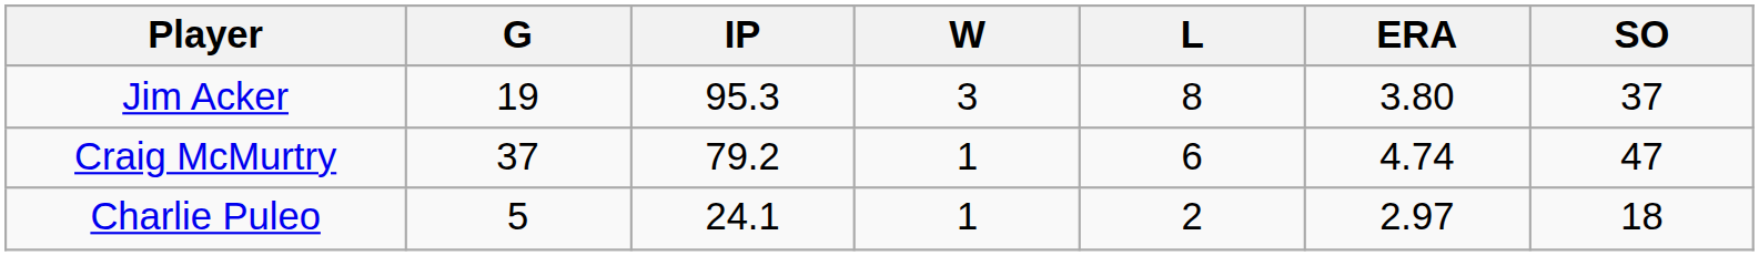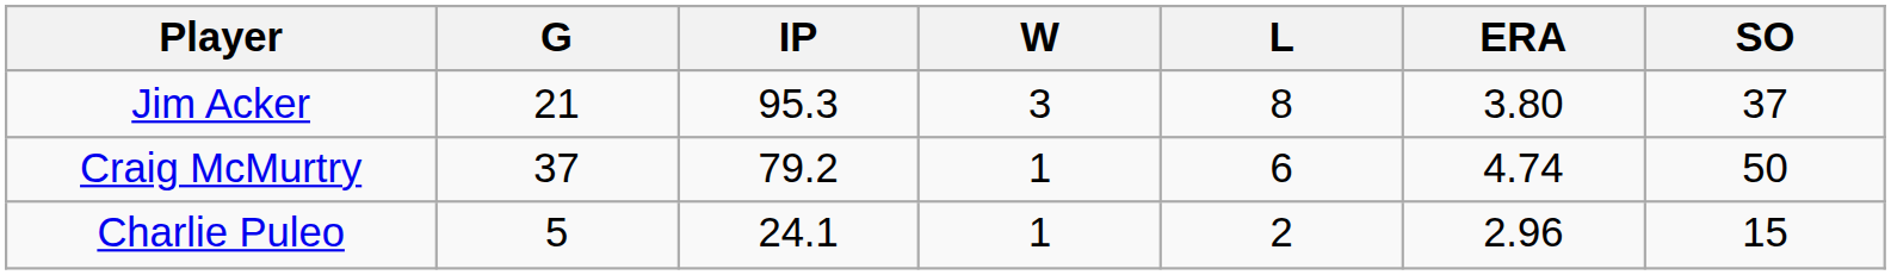 <table class="wikitable sortable">
 <tr>
 <th bgcolor="#DDDDFF" width="16%">Player</th>
 <th bgcolor="#DDDDFF" width="9%">G</th>
 <th bgcolor="#DDDDFF" width="9%">IP</th>
 <th bgcolor="#DDDDFF" width="9%">W</th>
 <th bgcolor="#DDDDFF" width="9%">L</th>
 <th bgcolor="#DDDDFF" width="9%">ERA</th>
 <th bgcolor="#DDDDFF" width="9%">SO</th>
 </tr>
 <tr align="center">
 <td><a href='#'>Jim Acker</a></td>
-<td>19</td>
+<td>21</td>
 <td>95.3</td>
 <td>3</td>
 <td>8</td>
 <td>3.80</td>
 <td>37</td>
 </tr>
 <tr align=center>
 <td><a href='#'>Craig McMurtry</a></td>
 <td>37</td>
 <td>79.2</td>
 <td>1</td>
 <td>6</td>
 <td>4.74</td>
-<td>47</td>
+<td>50</td>
 </tr>
 <tr align=center>
 <td><a href='#'>Charlie Puleo</a></td>
 <td>5</td>
 <td>24.1</td>
 <td>1</td>
 <td>2</td>
-<td>2.97</td>
-<td>18</td>
+<td>2.96</td>
+<td>15</td>
 </tr>
 </table>
